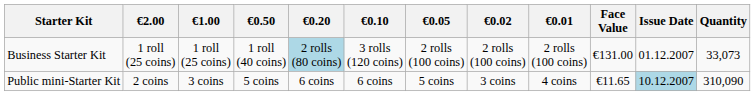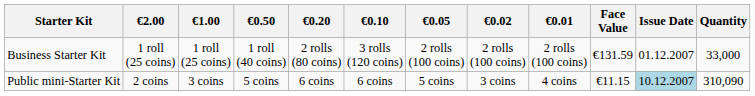 <table class="wikitable">
 <tr>
 <th>Starter Kit</th>
 <th>€2.00</th>
 <th>€1.00</th>
 <th>€0.50</th>
 <th>€0.20</th>
 <th>€0.10</th>
 <th>€0.05</th>
 <th>€0.02</th>
 <th>€0.01</th>
 <th>Face Value</th>
 <th>Issue Date</th>
 <th>Quantity</th>
 </tr>
 <tr>
 <td align=left>Business Starter Kit</td>
 <td align=center>1 roll<br>(25 coins)</td>
 <td align=center>1 roll<br>(25 coins)</td>
 <td align=center>1 roll<br>(40 coins)</td>
-<td align=center style="background: lightblue;">2 rolls<br>(80 coins)</td>
+<td align=center>2 rolls<br>(80 coins)</td>
 <td align=center>3 rolls<br>(120 coins)</td>
 <td align=center>2 rolls<br>(100 coins)</td>
 <td align=center>2 rolls<br>(100 coins)</td>
 <td align=center>2 rolls<br>(100 coins)</td>
-<td style="text-align:center; width:50px;">€131.00</td>
+<td style="text-align:center; width:50px;">€131.59</td>
 <td style="text-align:center; width:50px;">01.12.2007</td>
-<td style="text-align:center; width:50px;">33,073</td>
+<td style="text-align:center; width:50px;">33,000</td>
 </tr>
 <tr>
 <td align=left>Public mini-Starter Kit</td>
 <td align=center>2 coins</td>
 <td align=center>3 coins</td>
 <td align=center>5 coins</td>
 <td align=center>6 coins</td>
 <td align=center>6 coins</td>
 <td align=center>5 coins</td>
 <td align=center>3 coins</td>
 <td align=center>4 coins</td>
-<td style="text-align:center; width:50px;">€11.65</td>
+<td style="text-align:center; width:50px;">€11.15</td>
 <td style="background: lightblue; text-align:center; width:50px;">10.12.2007</td>
 <td style="text-align:center; width:50px;">310,090</td>
 </tr>
 </table>
